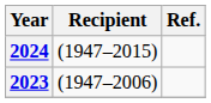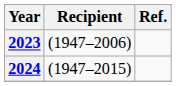 <table class="wikitable sortable mw-collapsible">
 <tr>
 <th>Year</th>
 <th>Recipient</th>
 <th>Ref.</th>
 </tr>
 <tr>
+<th><a href='#'>2023</a></th>
+<td> (1947–2006)</td>
+<td></td>
+</tr>
+<tr>
 <th><a href='#'>2024</a></th>
 <td> (1947–2015)</td>
 <td></td>
 </tr>
 <tr>
-<th><a href='#'>2023</a></th>
-<td> (1947–2006)</td>
-<td></td>
-</tr>
-<tr>
 </tr>
 </table>
